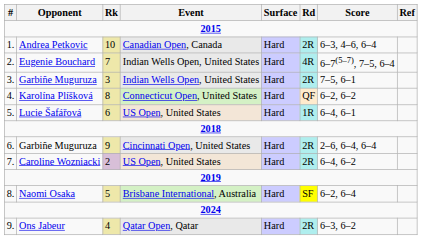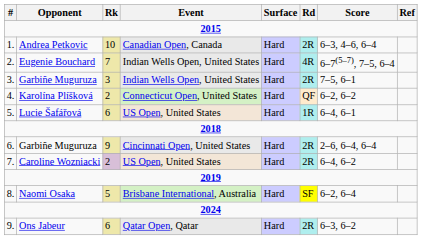 <table class="wikitable sortable">
 <tr>
 <th class="unsortable">#</th>
 <th>Opponent</th>
 <th>Rk</th>
 <th>Event</th>
 <th>Surface</th>
 <th class="unsortable">Rd</th>
 <th class="unsortable">Score</th>
 <th class="unsortable">Ref</th>
 </tr>
 <tr>
 <td colspan="8" align="center"><strong><a href='#'>2015</a></strong></td>
 </tr>
 <tr>
 <td>1.</td>
 <td> <a href='#'>Andrea Petkovic</a></td>
 <td bgcolor="eee8aa">10</td>
 <td bgcolor="e9e9e9"><a href='#'>Canadian Open</a>, Canada</td>
 <td bgcolor="ccccff">Hard</td>
 <td bgcolor="afeeee">2R</td>
 <td>6–3, 4–6, 6–4</td>
 <td></td>
 </tr>
 <tr>
 <td>2.</td>
 <td> <a href='#'>Eugenie Bouchard</a></td>
 <td bgcolor="eee8aa">7</td>
 <td bgcolor="e9e9e9">Indian Wells Open, United States</td>
 <td bgcolor="ccccff">Hard</td>
 <td bgcolor="afeeee">4R</td>
 <td>6–7<sup>(5–7)</sup>, 7–5, 6–4</td>
 <td></td>
 </tr>
 <tr>
 <td>3.</td>
 <td> <a href='#'>Garbiñe Muguruza</a></td>
 <td bgcolor="eee8aa">3</td>
 <td bgcolor="e9e9e9"><a href='#'>Indian Wells Open</a>, United States</td>
 <td bgcolor="ccccff">Hard</td>
 <td bgcolor="afeeee">2R</td>
 <td>7–5, 6–1</td>
 <td></td>
 </tr>
 <tr>
 <td>4.</td>
 <td> <a href='#'>Karolína Plíšková</a></td>
-<td bgcolor="eee8aa">8</td>
+<td bgcolor="eee8aa">2</td>
 <td bgcolor="d4f1c5"><a href='#'>Connecticut Open</a>, United States</td>
 <td bgcolor="ccccff">Hard</td>
 <td bgcolor="ffebcd">QF</td>
 <td>6–2, 6–2</td>
 <td></td>
 </tr>
 <tr>
 <td>5.</td>
 <td> <a href='#'>Lucie Šafářová</a></td>
 <td bgcolor="eee8aa">6</td>
 <td style="background:#f3e6d7;"><a href='#'>US Open</a>, United States</td>
 <td bgcolor="ccccff">Hard</td>
 <td bgcolor="afeeee">1R</td>
 <td>6–4, 6–1</td>
 <td></td>
 </tr>
 <tr>
 <td colspan="8" align="center"><strong><a href='#'>2018</a></strong></td>
 </tr>
 <tr>
 <td>6.</td>
 <td> Garbiñe Muguruza</td>
 <td bgcolor="eee8aa">9</td>
 <td bgcolor="e9e9e9"><a href='#'>Cincinnati Open</a>, United States</td>
 <td bgcolor="ccccff">Hard</td>
 <td bgcolor="afeeee">2R</td>
 <td>2–6, 6–4, 6–4</td>
 <td></td>
 </tr>
 <tr>
 <td>7.</td>
 <td> <a href='#'>Caroline Wozniacki</a></td>
 <td bgcolor="thistle">2</td>
 <td style="background:#f3e6d7;"><a href='#'>US Open</a>, United States</td>
 <td bgcolor="ccccff">Hard</td>
 <td bgcolor="afeeee">2R</td>
 <td>6–4, 6–2</td>
 <td></td>
 </tr>
 <tr>
 <td colspan="8" style="text-align:center"><strong><a href='#'>2019</a></strong></td>
 </tr>
 <tr>
 <td>8.</td>
 <td> <a href='#'>Naomi Osaka</a></td>
 <td bgcolor="eee8aa">5</td>
 <td bgcolor="d4f1c5"><a href='#'>Brisbane International</a>, Australia</td>
 <td bgcolor="ccccff">Hard</td>
 <td bgcolor="yellow">SF</td>
 <td>6–2, 6–4</td>
 <td></td>
 </tr>
 <tr>
 <td colspan="8" style="text-align:center"><strong><a href='#'>2024</a></strong></td>
 </tr>
 <tr>
 <td>9.</td>
 <td> <a href='#'>Ons Jabeur</a></td>
-<td bgcolor="eee8aa">4</td>
+<td bgcolor="eee8aa">6</td>
 <td bgcolor="e9e9e9"><a href='#'>Qatar Open</a>, Qatar</td>
 <td bgcolor="ccccff">Hard</td>
 <td bgcolor="afeeee">2R</td>
 <td>6–3, 6–2</td>
 <td></td>
 </tr>
 </table>
